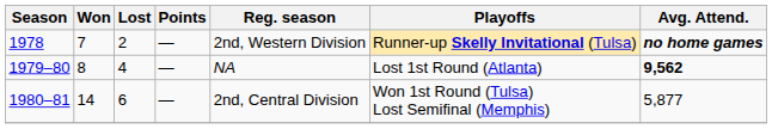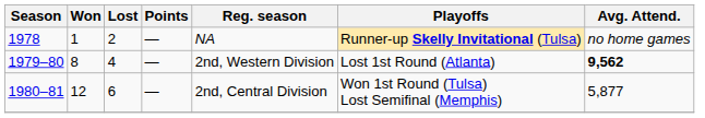 <table class="wikitable">
 <tr>
 <th>Season</th>
 <th>Won</th>
 <th>Lost</th>
 <th>Points</th>
 <th>Reg. season</th>
 <th>Playoffs</th>
 <th>Avg. Attend.</th>
 </tr>
 <tr>
 <td><a href='#'>1978</a></td>
-<td>7</td>
+<td>1</td>
 <td>2</td>
 <td>—</td>
-<td>2nd, Western Division</td>
+<td><em>NA</em></td>
 <td bgcolor="ffebad">Runner-up  <strong><a href='#'>Skelly Invitational</a></strong> (<a href='#'>Tulsa</a>)</td>
-<td><strong><em>no home games</em></strong></td>
+<td><em>no home games</em></td>
 </tr>
 <tr>
 <td><a href='#'>1979–80</a></td>
 <td>8</td>
 <td>4</td>
 <td>—</td>
-<td><em>NA</em></td>
+<td>2nd, Western Division</td>
 <td>Lost 1st Round (<a href='#'>Atlanta</a>)</td>
 <td><strong>9,562</strong></td>
 </tr>
 <tr>
 <td><a href='#'>1980–81</a></td>
-<td>14</td>
+<td>12</td>
 <td>6</td>
 <td>—</td>
 <td>2nd, Central Division</td>
 <td>Won 1st Round (<a href='#'>Tulsa</a>)<br>Lost Semifinal (<a href='#'>Memphis</a>)</td>
 <td>5,877</td>
 </tr>
 <tr>
 </tr>
 </table>
